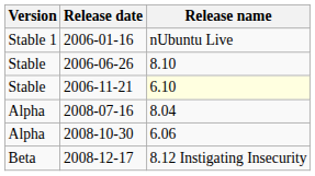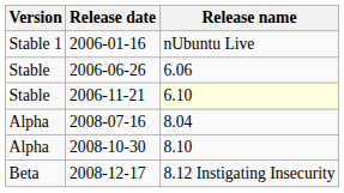 <table class="wikitable">
 <tr>
 <th>Version</th>
 <th>Release date</th>
 <th>Release name</th>
 </tr>
 <tr ---------------------------------->
 <td>Stable 1</td>
 <td>2006-01-16</td>
 <td>nUbuntu Live</td>
 </tr>
 <tr --->
 <td>Stable</td>
 <td>2006-06-26</td>
-<td>8.10</td>
+<td>6.06</td>
 </tr>
 <tr --->
 <td>Stable</td>
 <td>2006-11-21</td>
 <td style="background: lightyellow;">6.10</td>
 </tr>
 <tr --->
 <td>Alpha</td>
 <td>2008-07-16</td>
 <td>8.04</td>
 </tr>
 <tr --->
 <td>Alpha</td>
 <td>2008-10-30</td>
-<td>6.06</td>
+<td>8.10</td>
 </tr>
 <tr --->
 <td>Beta</td>
 <td>2008-12-17</td>
 <td>8.12 Instigating Insecurity</td>
 </tr>
 </table>
